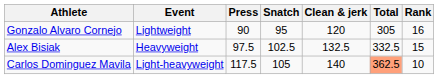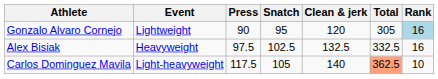 <table class="wikitable" border="1" style="">
 <tr>
 <th>Athlete</th>
 <th>Event</th>
 <th>Press</th>
 <th>Snatch</th>
 <th>Clean & jerk</th>
 <th>Total</th>
 <th>Rank</th>
 </tr>
 <tr align=center>
 <td align=left><a href='#'>Gonzalo Alvaro Cornejo</a></td>
 <td align=left><a href='#'>Lightweight</a></td>
 <td>90</td>
 <td>95</td>
 <td>120</td>
 <td>305</td>
-<td>16</td>
+<td style="background: lightblue;">16</td>
 </tr>
 <tr align=center>
 <td align=left><a href='#'>Alex Bisiak</a></td>
 <td align=left><a href='#'>Heavyweight</a></td>
 <td>97.5</td>
 <td>102.5</td>
 <td>132.5</td>
 <td>332.5</td>
-<td>15</td>
+<td>16</td>
 </tr>
 <tr align=center>
 <td align=left><a href='#'>Carlos Dominguez Mavila</a></td>
 <td align=left><a href='#'>Light-heavyweight</a></td>
 <td>117.5</td>
 <td>105</td>
 <td>140</td>
 <td style="background: lightsalmon;">362.5</td>
 <td>10</td>
 </tr>
 </table>
